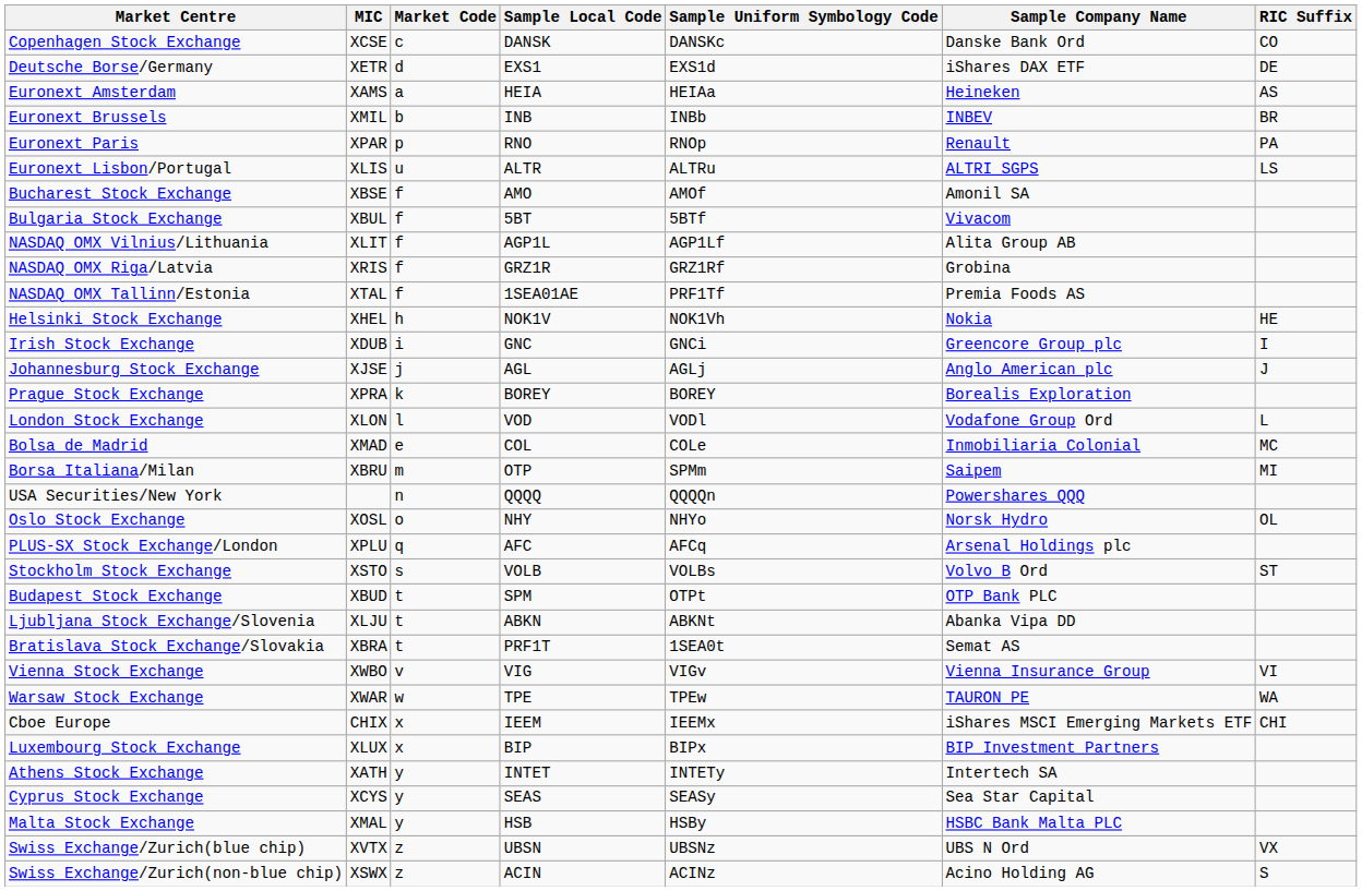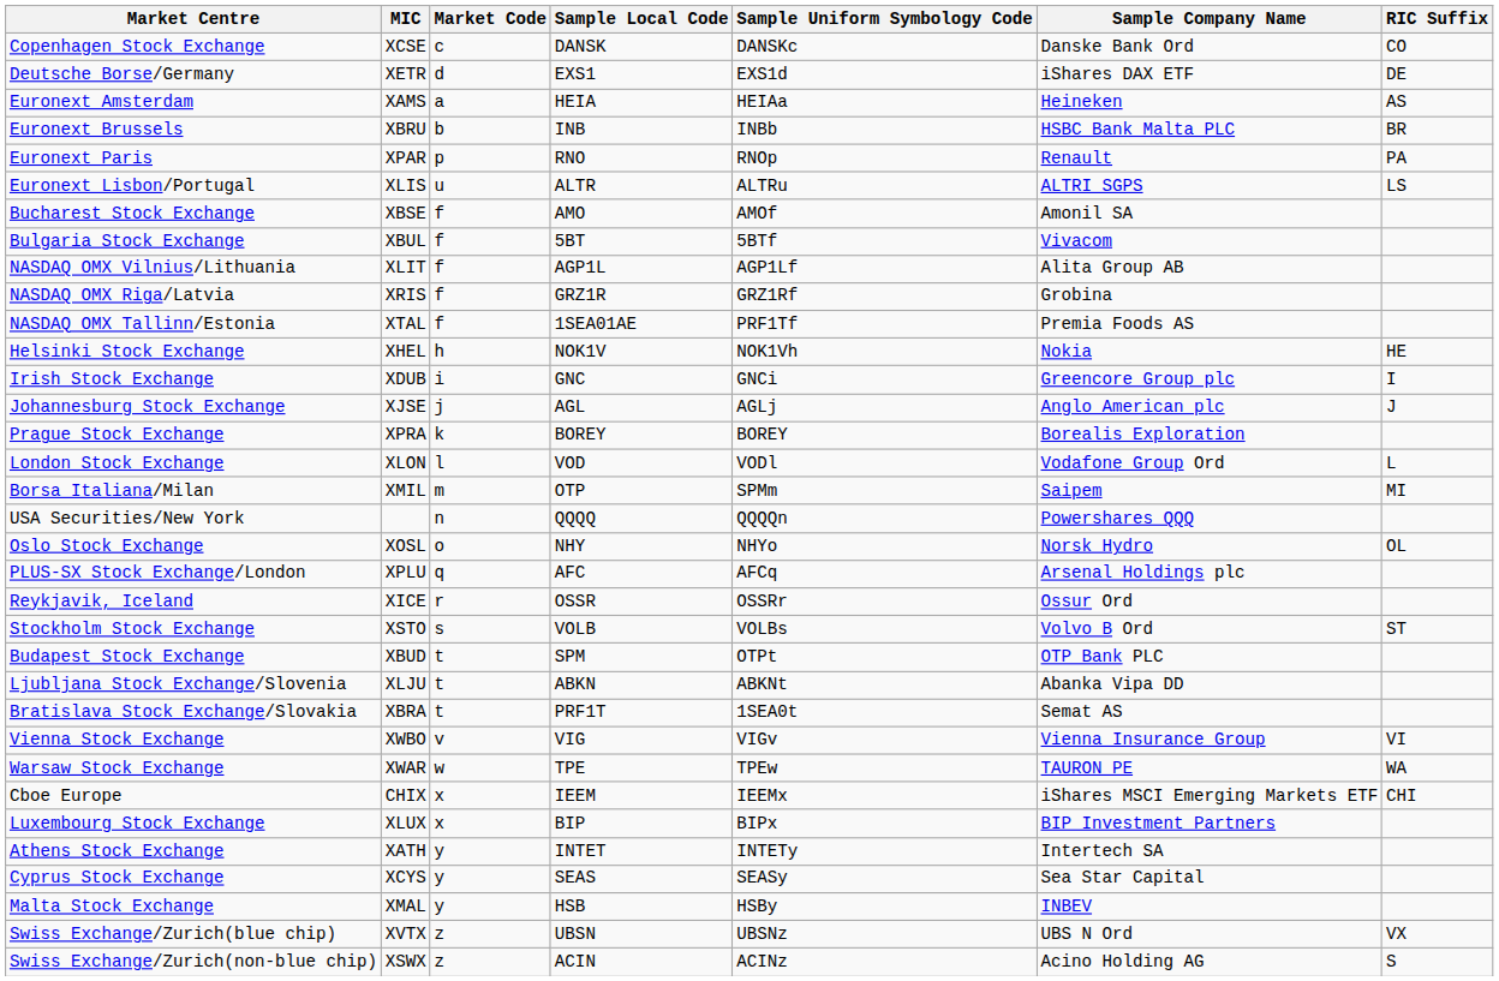 <table class="wikitable">
 <tr>
 <th>Market Centre</th>
 <th>MIC</th>
 <th>Market Code</th>
 <th>Sample Local Code</th>
 <th>Sample Uniform Symbology Code</th>
 <th>Sample Company Name</th>
 <th>RIC Suffix</th>
 </tr>
 <tr>
 <td><a href='#'>Copenhagen Stock Exchange</a></td>
 <td>XCSE</td>
 <td>c</td>
 <td>DANSK</td>
 <td>DANSKc</td>
 <td>Danske Bank Ord</td>
 <td>CO</td>
 </tr>
 <tr>
 <td><a href='#'>Deutsche Borse</a>/Germany</td>
 <td>XETR</td>
 <td>d</td>
 <td>EXS1</td>
 <td>EXS1d</td>
 <td>iShares DAX ETF</td>
 <td>DE</td>
 </tr>
 <tr>
 <td><a href='#'>Euronext Amsterdam</a></td>
 <td>XAMS</td>
 <td>a</td>
 <td>HEIA</td>
 <td>HEIAa</td>
 <td><a href='#'>Heineken</a></td>
 <td>AS</td>
 </tr>
 <tr>
 <td><a href='#'>Euronext Brussels</a></td>
-<td>XMIL</td>
+<td>XBRU</td>
 <td>b</td>
 <td>INB</td>
 <td>INBb</td>
-<td><a href='#'>INBEV</a></td>
+<td><a href='#'>HSBC Bank Malta PLC</a></td>
 <td>BR</td>
 </tr>
 <tr>
 <td><a href='#'>Euronext Paris</a></td>
 <td>XPAR</td>
 <td>p</td>
 <td>RNO</td>
 <td>RNOp</td>
 <td><a href='#'>Renault</a></td>
 <td>PA</td>
 </tr>
 <tr>
 <td><a href='#'>Euronext Lisbon</a>/Portugal</td>
 <td>XLIS</td>
 <td>u</td>
 <td>ALTR</td>
 <td>ALTRu</td>
 <td><a href='#'>ALTRI SGPS</a></td>
 <td>LS</td>
 </tr>
 <tr>
 <td><a href='#'>Bucharest Stock Exchange</a></td>
 <td>XBSE</td>
 <td>f</td>
 <td>AMO</td>
 <td>AMOf</td>
 <td>Amonil SA</td>
 <td></td>
 </tr>
 <tr>
 <td><a href='#'>Bulgaria Stock Exchange</a></td>
 <td>XBUL</td>
 <td>f</td>
 <td>5BT</td>
 <td>5BTf</td>
 <td><a href='#'>Vivacom</a></td>
 <td></td>
 </tr>
 <tr>
 <td><a href='#'>NASDAQ OMX Vilnius</a>/Lithuania</td>
 <td>XLIT</td>
 <td>f</td>
 <td>AGP1L</td>
 <td>AGP1Lf</td>
 <td>Alita Group AB</td>
 <td></td>
 </tr>
 <tr>
 <td><a href='#'>NASDAQ OMX Riga</a>/Latvia</td>
 <td>XRIS</td>
 <td>f</td>
 <td>GRZ1R</td>
 <td>GRZ1Rf</td>
 <td>Grobina</td>
 <td></td>
 </tr>
 <tr>
 <td><a href='#'>NASDAQ OMX Tallinn</a>/Estonia</td>
 <td>XTAL</td>
 <td>f</td>
 <td>1SEA01AE</td>
 <td>PRF1Tf</td>
 <td>Premia Foods AS</td>
 <td></td>
 </tr>
 <tr>
 <td><a href='#'>Helsinki Stock Exchange</a></td>
 <td>XHEL</td>
 <td>h</td>
 <td>NOK1V</td>
 <td>NOK1Vh</td>
 <td><a href='#'>Nokia</a></td>
 <td>HE</td>
 </tr>
 <tr>
 <td><a href='#'>Irish Stock Exchange</a></td>
 <td>XDUB</td>
 <td>i</td>
 <td>GNC</td>
 <td>GNCi</td>
 <td><a href='#'>Greencore Group plc</a></td>
 <td>I</td>
 </tr>
 <tr>
 <td><a href='#'>Johannesburg Stock Exchange</a></td>
 <td>XJSE</td>
 <td>j</td>
 <td>AGL</td>
 <td>AGLj</td>
 <td><a href='#'>Anglo American plc</a></td>
 <td>J</td>
 </tr>
 <tr>
 <td><a href='#'>Prague Stock Exchange</a></td>
 <td>XPRA</td>
 <td>k</td>
 <td>BOREY</td>
 <td>BOREY</td>
 <td><a href='#'>Borealis Exploration</a></td>
 <td></td>
 </tr>
 <tr>
 <td><a href='#'>London Stock Exchange</a></td>
 <td>XLON</td>
 <td>l</td>
 <td>VOD</td>
 <td>VODl</td>
 <td><a href='#'>Vodafone Group</a> Ord</td>
 <td>L</td>
 </tr>
 <tr>
-<td><a href='#'>Bolsa de Madrid</a></td>
-<td>XMAD</td>
-<td>e</td>
-<td>COL</td>
-<td>COLe</td>
-<td><a href='#'>Inmobiliaria Colonial</a></td>
-<td>MC</td>
-</tr>
-<tr>
 <td><a href='#'>Borsa Italiana</a>/Milan</td>
-<td>XBRU</td>
+<td>XMIL</td>
 <td>m</td>
 <td>OTP</td>
 <td>SPMm</td>
 <td><a href='#'>Saipem</a></td>
 <td>MI</td>
 </tr>
 <tr>
 <td>USA Securities/New York</td>
 <td></td>
 <td>n</td>
 <td>QQQQ</td>
 <td>QQQQn</td>
 <td><a href='#'>Powershares QQQ</a></td>
 <td></td>
 </tr>
 <tr>
 <td><a href='#'>Oslo Stock Exchange</a></td>
 <td>XOSL</td>
 <td>o</td>
 <td>NHY</td>
 <td>NHYo</td>
 <td><a href='#'>Norsk Hydro</a></td>
 <td>OL</td>
 </tr>
 <tr>
 <td><a href='#'>PLUS-SX Stock Exchange</a>/London</td>
 <td>XPLU</td>
 <td>q</td>
 <td>AFC</td>
 <td>AFCq</td>
 <td><a href='#'>Arsenal Holdings</a> plc</td>
+<td></td>
+</tr>
+<tr>
+<td><a href='#'>Reykjavik, Iceland</a></td>
+<td>XICE</td>
+<td>r</td>
+<td>OSSR</td>
+<td>OSSRr</td>
+<td><a href='#'>Ossur</a> Ord</td>
 <td></td>
 </tr>
 <tr>
 <td><a href='#'>Stockholm Stock Exchange</a></td>
 <td>XSTO</td>
 <td>s</td>
 <td>VOLB</td>
 <td>VOLBs</td>
 <td><a href='#'>Volvo B</a> Ord</td>
 <td>ST</td>
 </tr>
 <tr>
 <td><a href='#'>Budapest Stock Exchange</a></td>
 <td>XBUD</td>
 <td>t</td>
 <td>SPM</td>
 <td>OTPt</td>
 <td><a href='#'>OTP Bank</a> PLC</td>
 <td></td>
 </tr>
 <tr>
 <td><a href='#'>Ljubljana Stock Exchange</a>/Slovenia</td>
 <td>XLJU</td>
 <td>t</td>
 <td>ABKN</td>
 <td>ABKNt</td>
 <td>Abanka Vipa DD</td>
 <td></td>
 </tr>
 <tr>
 <td><a href='#'>Bratislava Stock Exchange</a>/Slovakia</td>
 <td>XBRA</td>
 <td>t</td>
 <td>PRF1T</td>
 <td>1SEA0t</td>
 <td>Semat AS</td>
 <td></td>
 </tr>
 <tr>
 <td><a href='#'>Vienna Stock Exchange</a></td>
 <td>XWBO</td>
 <td>v</td>
 <td>VIG</td>
 <td>VIGv</td>
 <td><a href='#'>Vienna Insurance Group</a></td>
 <td>VI</td>
 </tr>
 <tr>
 <td><a href='#'>Warsaw Stock Exchange</a></td>
 <td>XWAR</td>
 <td>w</td>
 <td>TPE</td>
 <td>TPEw</td>
 <td><a href='#'>TAURON PE</a></td>
 <td>WA</td>
 </tr>
 <tr>
 <td>Cboe Europe</td>
 <td>CHIX</td>
 <td>x</td>
 <td>IEEM</td>
 <td>IEEMx</td>
 <td>iShares MSCI Emerging Markets ETF</td>
 <td>CHI</td>
 </tr>
 <tr>
 <td><a href='#'>Luxembourg Stock Exchange</a></td>
 <td>XLUX</td>
 <td>x</td>
 <td>BIP</td>
 <td>BIPx</td>
 <td><a href='#'>BIP Investment Partners</a></td>
 <td></td>
 </tr>
 <tr>
 <td><a href='#'>Athens Stock Exchange</a></td>
 <td>XATH</td>
 <td>y</td>
 <td>INTET</td>
 <td>INTETy</td>
 <td>Intertech SA</td>
 <td></td>
 </tr>
 <tr>
 <td><a href='#'>Cyprus Stock Exchange</a></td>
 <td>XCYS</td>
 <td>y</td>
 <td>SEAS</td>
 <td>SEASy</td>
 <td>Sea Star Capital</td>
 <td></td>
 </tr>
 <tr>
 <td><a href='#'>Malta Stock Exchange</a></td>
 <td>XMAL</td>
 <td>y</td>
 <td>HSB</td>
 <td>HSBy</td>
-<td><a href='#'>HSBC Bank Malta PLC</a></td>
+<td><a href='#'>INBEV</a></td>
 <td></td>
 </tr>
 <tr>
 <td><a href='#'>Swiss Exchange</a>/Zurich(blue chip)</td>
 <td>XVTX</td>
 <td>z</td>
 <td>UBSN</td>
 <td>UBSNz</td>
 <td>UBS N Ord</td>
 <td>VX</td>
 </tr>
 <tr>
 <td><a href='#'>Swiss Exchange</a>/Zurich(non-blue chip)</td>
 <td>XSWX</td>
 <td>z</td>
 <td>ACIN</td>
 <td>ACINz</td>
 <td>Acino Holding AG</td>
 <td>S</td>
 </tr>
 </table>
